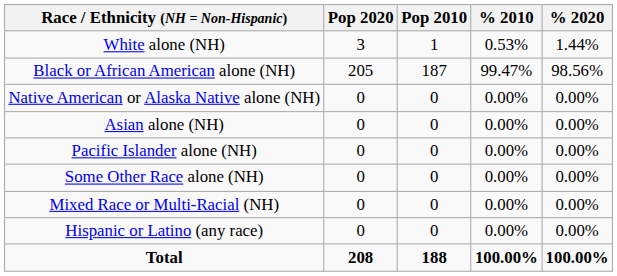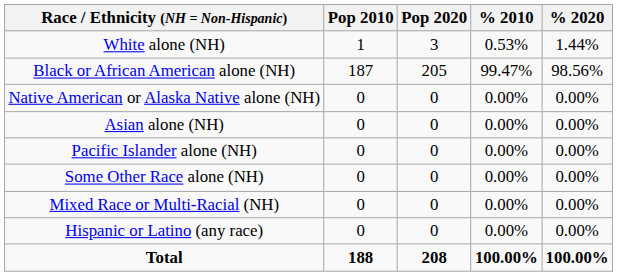 <table class="wikitable" style="text-align:center;">
 <tr>
 <th>Race / Ethnicity <small>(<em>NH = Non-Hispanic</em>)</small></th>
+<th>Pop 2010</th>
 <th>Pop 2020</th>
-<th>Pop 2010</th>
 <th>% 2010</th>
 <th>% 2020</th>
 </tr>
 <tr>
 <td><a href='#'>White</a> alone (NH)</td>
+<td>1</td>
 <td>3</td>
-<td>1</td>
 <td>0.53%</td>
 <td>1.44%</td>
 </tr>
 <tr>
 <td><a href='#'>Black or African American</a> alone (NH)</td>
+<td>187</td>
 <td>205</td>
-<td>187</td>
 <td>99.47%</td>
 <td>98.56%</td>
 </tr>
 <tr>
 <td><a href='#'>Native American</a> or <a href='#'>Alaska Native</a> alone (NH)</td>
 <td>0</td>
 <td>0</td>
 <td>0.00%</td>
 <td>0.00%</td>
 </tr>
 <tr>
 <td><a href='#'>Asian</a> alone (NH)</td>
 <td>0</td>
 <td>0</td>
 <td>0.00%</td>
 <td>0.00%</td>
 </tr>
 <tr>
 <td><a href='#'>Pacific Islander</a> alone (NH)</td>
 <td>0</td>
 <td>0</td>
 <td>0.00%</td>
 <td>0.00%</td>
 </tr>
 <tr>
 <td><a href='#'>Some Other Race</a> alone (NH)</td>
 <td>0</td>
 <td>0</td>
 <td>0.00%</td>
 <td>0.00%</td>
 </tr>
 <tr>
 <td><a href='#'>Mixed Race or Multi-Racial</a> (NH)</td>
 <td>0</td>
 <td>0</td>
 <td>0.00%</td>
 <td>0.00%</td>
 </tr>
 <tr>
 <td><a href='#'>Hispanic or Latino</a> (any race)</td>
 <td>0</td>
 <td>0</td>
 <td>0.00%</td>
 <td>0.00%</td>
 </tr>
 <tr>
 <td><strong>Total</strong></td>
+<td><strong>188</strong></td>
 <td><strong>208</strong></td>
-<td><strong>188</strong></td>
 <td><strong>100.00%</strong></td>
 <td><strong>100.00%</strong></td>
 </tr>
 </table>
